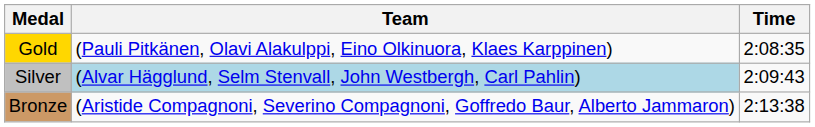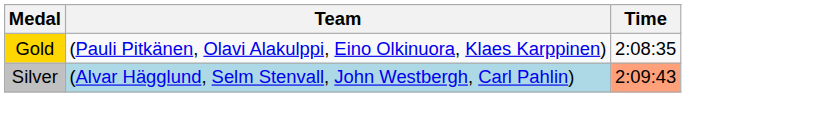 <table class="wikitable">
 <tr>
 <th>Medal</th>
 <th>Team</th>
 <th>Time</th>
 </tr>
 <tr>
 <td style="text-align:center;background-color:gold;">Gold</td>
 <td> (<a href='#'>Pauli Pitkänen</a>, <a href='#'>Olavi Alakulppi</a>, <a href='#'>Eino Olkinuora</a>, <a href='#'>Klaes Karppinen</a>)</td>
 <td>2:08:35</td>
 </tr>
 <tr>
 <td style="text-align:center;background-color:silver;">Silver</td>
 <td style="background: lightblue;"> (<a href='#'>Alvar Hägglund</a>, <a href='#'>Selm Stenvall</a>, <a href='#'>John Westbergh</a>, <a href='#'>Carl Pahlin</a>)</td>
-<td>2:09:43</td>
-</tr>
-<tr>
-<td style="text-align:center;background-color:#CC9966;">Bronze</td>
-<td> (<a href='#'>Aristide Compagnoni</a>, <a href='#'>Severino Compagnoni</a>, <a href='#'>Goffredo Baur</a>, <a href='#'>Alberto Jammaron</a>)</td>
-<td>2:13:38</td>
+<td style="background: lightsalmon;">2:09:43</td>
 </tr>
 </table>
